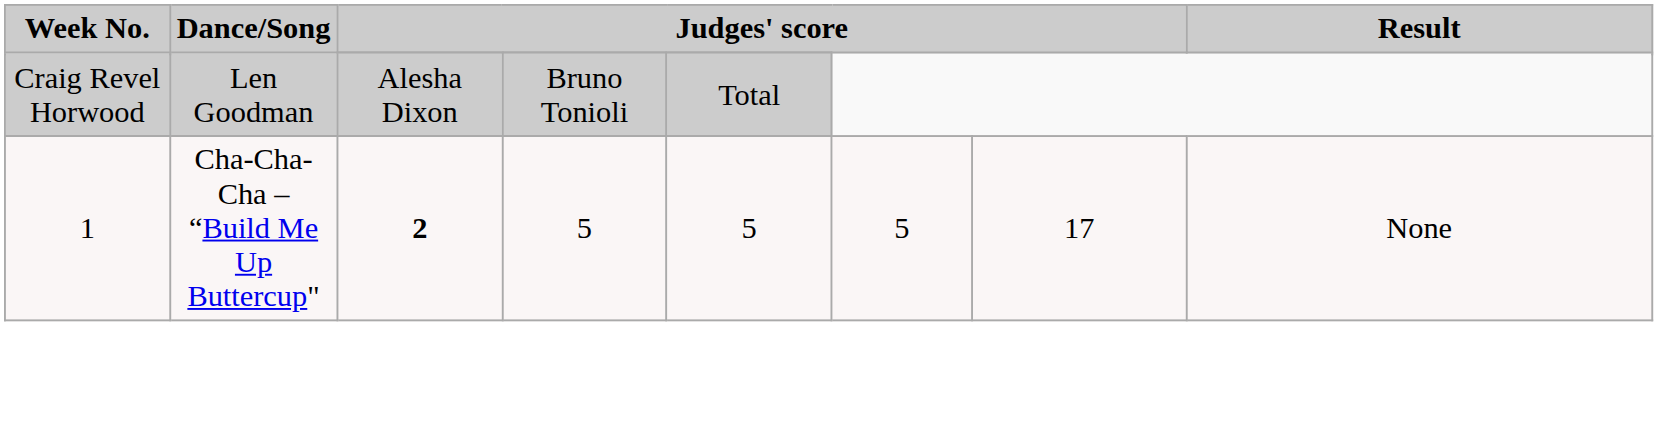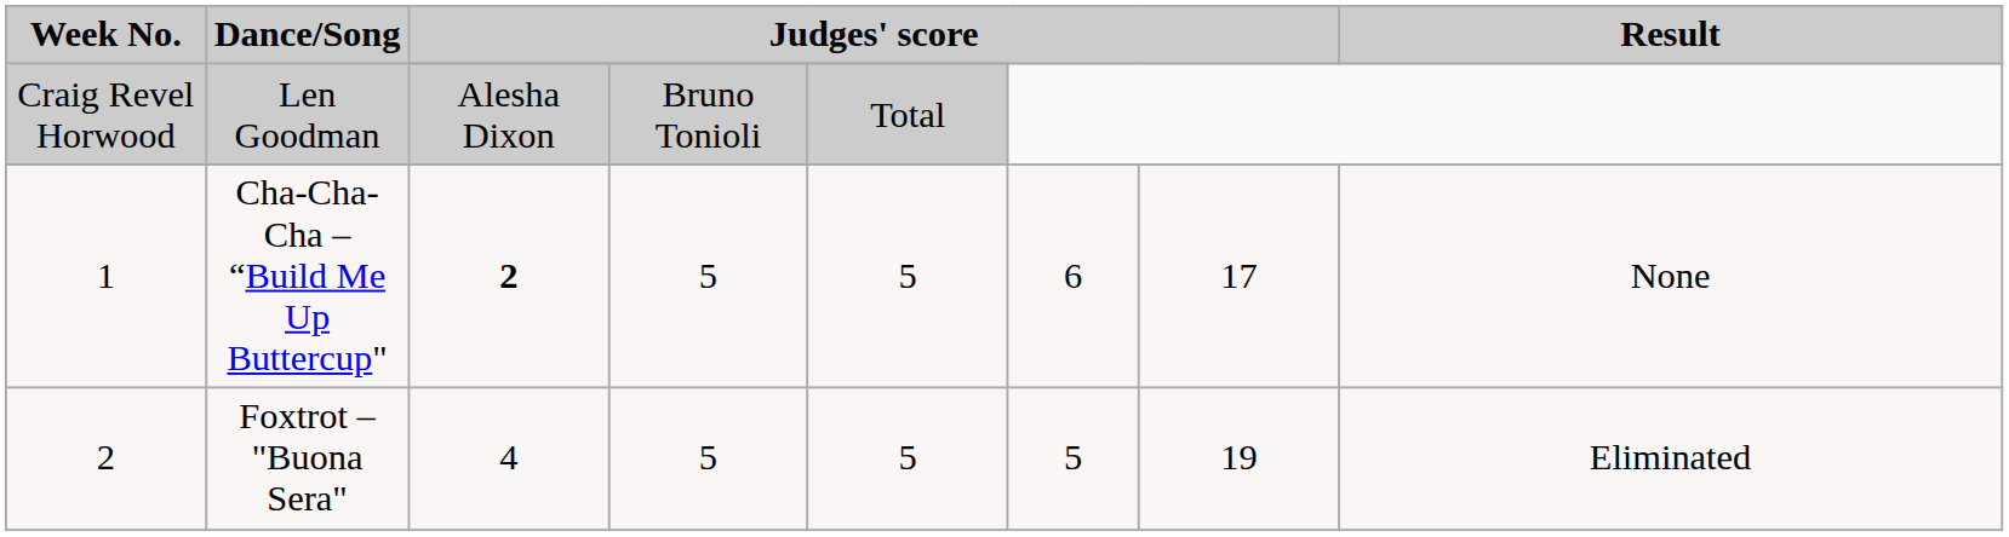 <table class="wikitable">
 <tr>
 <td rowspan="2" bgcolor="CCCCCC" align="Center"><strong>Week No.</strong></td>
 <td rowspan="2" bgcolor="CCCCCC" align="Center"><strong>Dance/Song</strong></td>
 <td colspan="5" bgcolor="CCCCCC" align="Center"><strong>Judges' score</strong></td>
 <td rowspan="2" bgcolor="CCCCCC" align="Center"><strong>Result</strong></td>
 </tr>
 <tr>
 </tr>
 <tr>
 <td bgcolor="CCCCCC" width="10%" align="center">Craig Revel Horwood</td>
 <td bgcolor="CCCCCC" width="10%" align="center">Len Goodman</td>
 <td bgcolor="CCCCCC" width="10%" align="center">Alesha Dixon</td>
 <td bgcolor="CCCCCC" width="10%" align="center">Bruno Tonioli</td>
 <td bgcolor="CCCCCC" width="10%" align="center">Total</td>
 </tr>
 <tr>
 </tr>
 <tr>
 <td align="center" bgcolor="FAF6F6">1</td>
 <td align="center" bgcolor="FAF6F6">Cha-Cha-Cha – “<a href='#'>Build Me Up Buttercup</a>"</td>
 <td align="center" bgcolor="FAF6F6"><strong>2</strong></td>
 <td align="center" bgcolor="FAF6F6">5</td>
 <td align="center" bgcolor="FAF6F6">5</td>
-<td align="center" bgcolor="FAF6F6">5</td>
+<td align="center" bgcolor="FAF6F6">6</td>
 <td align="center" bgcolor="FAF6F6">17</td>
 <td align="center" bgcolor="FAF6F6">None</td>
 </tr>
+<tr>
+<td align="center" bgcolor="FAF6F6">2</td>
+<td align="center" bgcolor="FAF6F6">Foxtrot – "Buona Sera"</td>
+<td align="center" bgcolor="FAF6F6">4</td>
+<td align="center" bgcolor="FAF6F6">5</td>
+<td align="center" bgcolor="FAF6F6">5</td>
+<td align="center" bgcolor="FAF6F6">5</td>
+<td align="center" bgcolor="FAF6F6">19</td>
+<td align="center" bgcolor="FAF6F6">Eliminated</td>
+</tr>
 </table>
